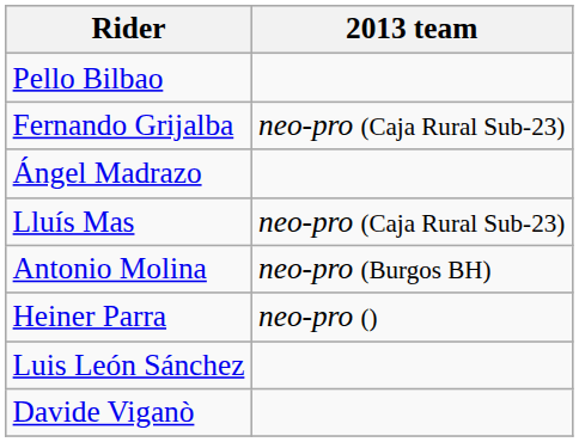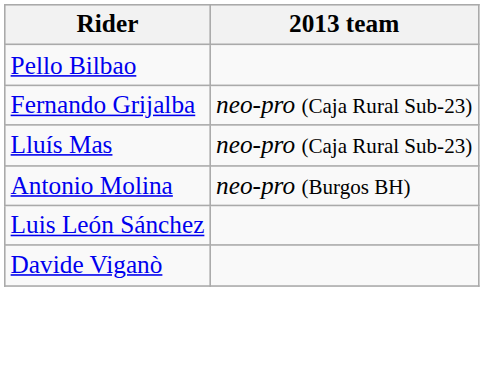 <table class="wikitable">
 <tr>
 <th>Rider</th>
 <th>2013 team</th>
 </tr>
 <tr>
 <td><a href='#'>Pello Bilbao</a></td>
 <td></td>
 </tr>
 <tr>
 <td><a href='#'>Fernando Grijalba</a></td>
 <td><em>neo-pro</em> <small>(Caja Rural Sub-23)</small></td>
 </tr>
 <tr>
-<td><a href='#'>Ángel Madrazo</a></td>
-<td></td>
-</tr>
-<tr>
 <td><a href='#'>Lluís Mas</a></td>
 <td><em>neo-pro</em> <small>(Caja Rural Sub-23)</small></td>
 </tr>
 <tr>
 <td><a href='#'>Antonio Molina</a></td>
 <td><em>neo-pro</em> <small>(Burgos BH)</small></td>
-</tr>
-<tr>
-<td><a href='#'>Heiner Parra</a></td>
-<td><em>neo-pro</em> <small>()</small></td>
 </tr>
 <tr>
 <td><a href='#'>Luis León Sánchez</a></td>
 <td></td>
 </tr>
 <tr>
 <td><a href='#'>Davide Viganò</a></td>
 <td></td>
 </tr>
 </table>
